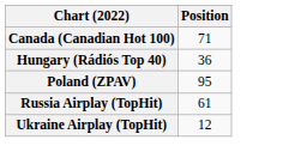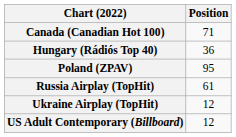 <table class="wikitable sortable plainrowheaders" style="text-align:center">
 <tr>
 <th scope="col">Chart (2022)</th>
 <th scope="col">Position</th>
 </tr>
 <tr>
 <th scope="row">Canada (Canadian Hot 100)</th>
 <td>71</td>
 </tr>
 <tr>
 <th scope="row">Hungary (Rádiós Top 40)</th>
 <td>36</td>
 </tr>
 <tr>
 <th scope="row">Poland (ZPAV)</th>
 <td>95</td>
 </tr>
 <tr>
 <th scope="row">Russia Airplay (TopHit)</th>
 <td>61</td>
 </tr>
 <tr>
 <th scope="row">Ukraine Airplay (TopHit)</th>
 <td>12</td>
 </tr>
+<tr>
+<th scope="row">US Adult Contemporary (<em>Billboard</em>)</th>
+<td>12</td>
+</tr>
 </table>
